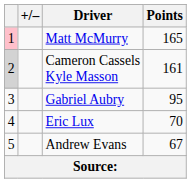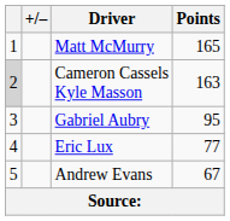 <table class="wikitable" style="font-size: 95%;">
 <tr>
 <th scope="col"></th>
 <th scope="col">+/–</th>
 <th scope="col">Driver</th>
 <th scope="col">Points</th>
 </tr>
 <tr>
-<td align=center style="background: pink;">1</td>
+<td align=center>1</td>
 <td align="left"></td>
 <td> <a href='#'>Matt McMurry</a></td>
 <td align=right>165</td>
 </tr>
 <tr>
 <td align=center style="background: lightgrey;">2</td>
 <td align="left"></td>
 <td> Cameron Cassels<br> <a href='#'>Kyle Masson</a></td>
-<td align=right>161</td>
+<td align=right>163</td>
 </tr>
 <tr>
 <td align=center>3</td>
 <td align="left"></td>
 <td> <a href='#'>Gabriel Aubry</a></td>
 <td align=right>95</td>
 </tr>
 <tr>
 <td align=center>4</td>
 <td align="left"></td>
 <td> <a href='#'>Eric Lux</a></td>
-<td align=right>70</td>
+<td align=right>77</td>
 </tr>
 <tr>
 <td align=center>5</td>
 <td align="left"></td>
 <td> Andrew Evans</td>
 <td align=right>67</td>
 </tr>
 <tr>
 <th colspan=5>Source:</th>
 </tr>
 </table>
